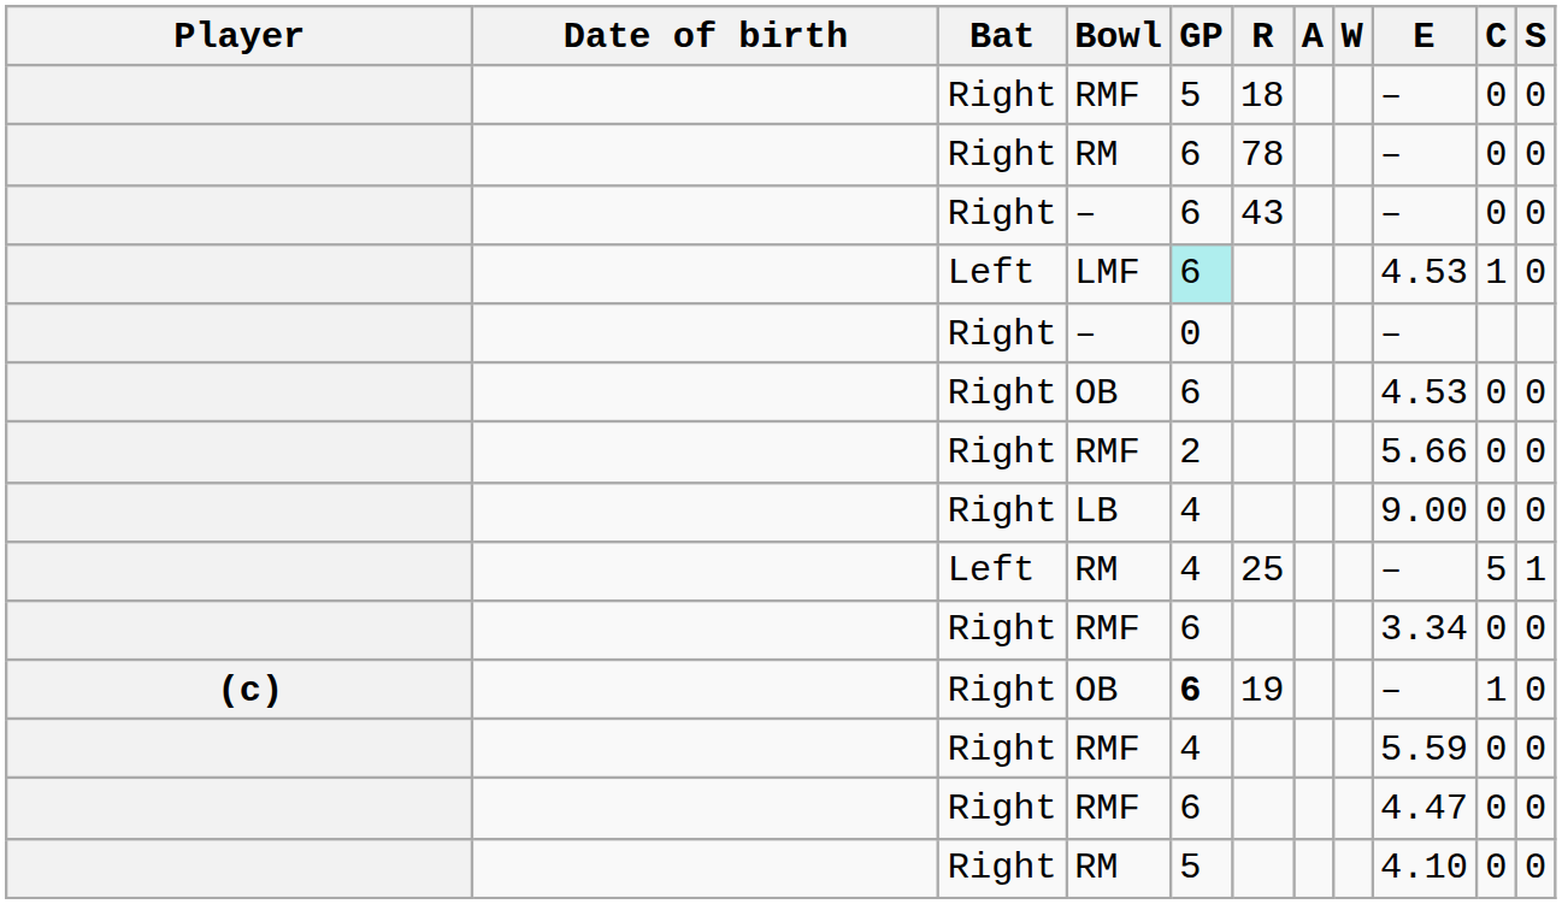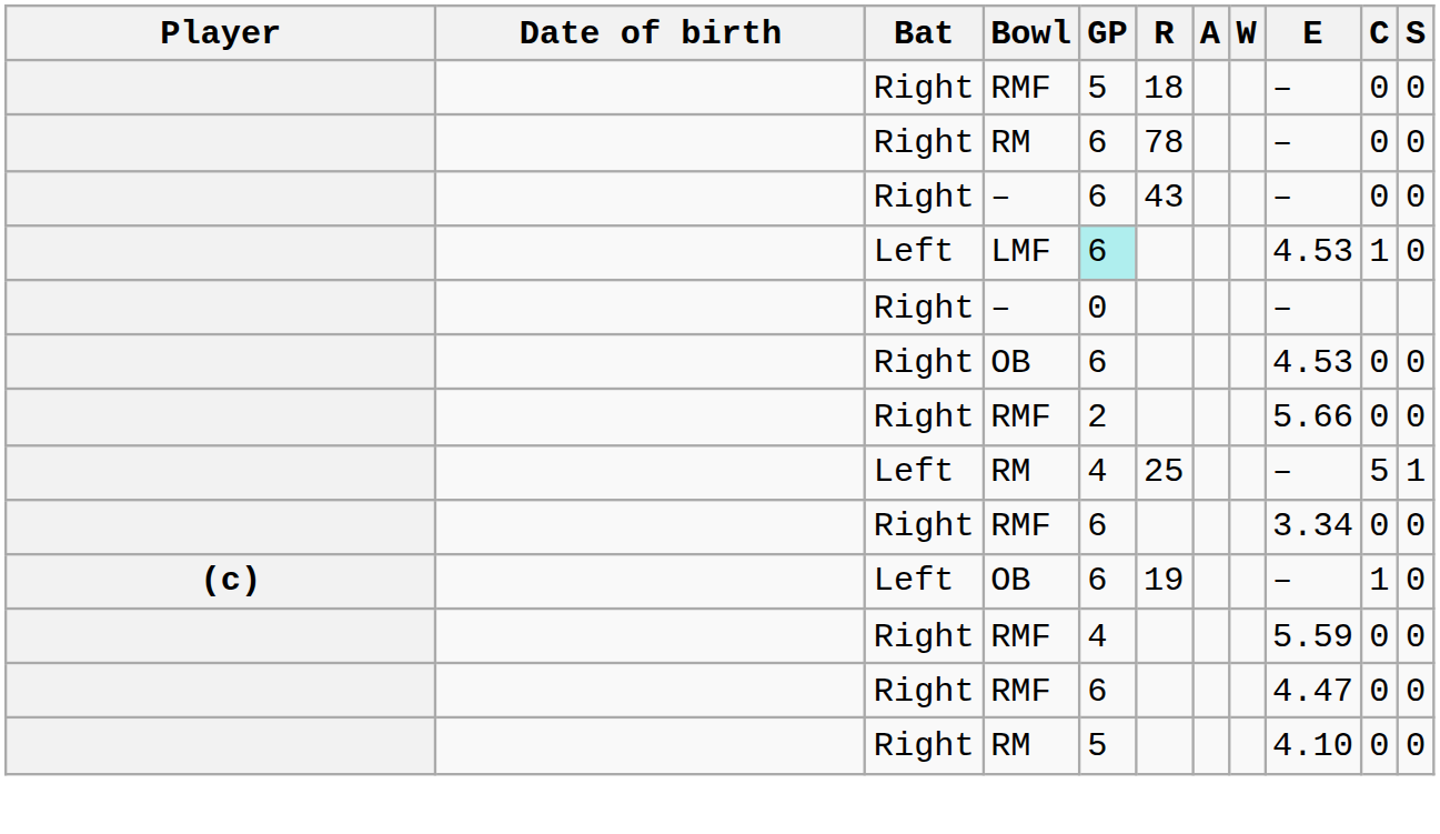 <table class="wikitable sortable plainrowheaders">
 <tr>
 <th scope="col" width="160">Player</th>
 <th scope="col" width="160">Date of birth</th>
 <th scope="col">Bat</th>
 <th scope="col">Bowl</th>
 <th scope="col">GP</th>
 <th scope="col">R</th>
 <th scope="col">A</th>
 <th scope="col">W</th>
 <th scope="col">E</th>
 <th scope="col">C</th>
 <th scope="col">S</th>
 </tr>
 <tr>
 <th scope="row"></th>
 <td></td>
 <td>Right</td>
 <td>RMF</td>
 <td>5</td>
 <td>18</td>
 <td></td>
 <td></td>
 <td>–</td>
 <td>0</td>
 <td>0</td>
 </tr>
 <tr>
 <th scope="row"> </th>
 <td></td>
 <td>Right</td>
 <td>RM</td>
 <td>6</td>
 <td>78</td>
 <td></td>
 <td></td>
 <td>–</td>
 <td>0</td>
 <td>0</td>
 </tr>
 <tr>
 <th scope="row"></th>
 <td></td>
 <td>Right</td>
 <td>–</td>
 <td>6</td>
 <td>43</td>
 <td></td>
 <td></td>
 <td>–</td>
 <td>0</td>
 <td>0</td>
 </tr>
 <tr>
 <th scope="row"></th>
 <td></td>
 <td>Left</td>
 <td>LMF</td>
 <td style="background: paleturquoise;">6</td>
 <td></td>
 <td></td>
 <td></td>
 <td>4.53</td>
 <td>1</td>
 <td>0</td>
 </tr>
 <tr>
 <th scope="row"> </th>
 <td></td>
 <td>Right</td>
 <td>–</td>
 <td>0</td>
 <td></td>
 <td></td>
 <td></td>
 <td>–</td>
 <td></td>
 <td></td>
 </tr>
 <tr>
 <th scope="row"></th>
 <td></td>
 <td>Right</td>
 <td>OB</td>
 <td>6</td>
 <td></td>
 <td></td>
 <td></td>
 <td>4.53</td>
 <td>0</td>
 <td>0</td>
 </tr>
 <tr>
 <th scope="row"></th>
 <td></td>
 <td>Right</td>
 <td>RMF</td>
 <td>2</td>
 <td></td>
 <td></td>
 <td></td>
 <td>5.66</td>
 <td>0</td>
 <td>0</td>
 </tr>
 <tr>
-<th scope="row"></th>
-<td></td>
-<td>Right</td>
-<td>LB</td>
-<td>4</td>
-<td></td>
-<td></td>
-<td></td>
-<td>9.00</td>
-<td>0</td>
-<td>0</td>
-</tr>
-<tr>
 <th scope="row"> </th>
 <td></td>
 <td>Left</td>
 <td>RM</td>
 <td>4</td>
 <td>25</td>
 <td></td>
 <td></td>
 <td>–</td>
 <td>5</td>
 <td>1</td>
 </tr>
 <tr>
 <th scope="row"></th>
 <td></td>
 <td>Right</td>
 <td>RMF</td>
 <td>6</td>
 <td></td>
 <td></td>
 <td></td>
 <td>3.34</td>
 <td>0</td>
 <td>0</td>
 </tr>
 <tr>
 <th scope="row"> (c)</th>
 <td></td>
-<td>Right</td>
+<td>Left</td>
 <td>OB</td>
-<td><strong>6</strong></td>
+<td>6</td>
 <td>19</td>
 <td></td>
 <td></td>
 <td>–</td>
 <td>1</td>
 <td>0</td>
 </tr>
 <tr>
 <th scope="row"></th>
 <td></td>
 <td>Right</td>
 <td>RMF</td>
 <td>4</td>
 <td></td>
 <td></td>
 <td></td>
 <td>5.59</td>
 <td>0</td>
 <td>0</td>
 </tr>
 <tr>
 <th scope="row"></th>
 <td></td>
 <td>Right</td>
 <td>RMF</td>
 <td>6</td>
 <td></td>
 <td></td>
 <td></td>
 <td>4.47</td>
 <td>0</td>
 <td>0</td>
 </tr>
 <tr>
 <th scope="row"></th>
 <td></td>
 <td>Right</td>
 <td>RM</td>
 <td>5</td>
 <td></td>
 <td></td>
 <td></td>
 <td>4.10</td>
 <td>0</td>
 <td>0</td>
 </tr>
 </table>
